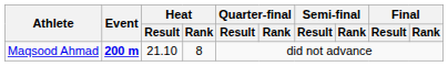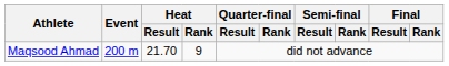 <table class=wikitable style=font-size:90%;text-align:center>
 <tr>
 <th rowspan=2>Athlete</th>
 <th rowspan=2>Event</th>
 <th colspan=2>Heat</th>
 <th colspan=2>Quarter-final</th>
 <th colspan=2>Semi-final</th>
 <th colspan=2>Final</th>
 </tr>
 <tr style=font-size:95%>
 <th>Result</th>
 <th>Rank</th>
 <th>Result</th>
 <th>Rank</th>
 <th>Result</th>
 <th>Rank</th>
 <th>Result</th>
 <th>Rank</th>
 </tr>
 <tr>
 <td align=left><a href='#'>Maqsood Ahmad</a></td>
-<td align=left><strong><a href='#'>200 m</a></strong></td>
-<td>21.10</td>
-<td>8</td>
+<td align=left><a href='#'>200 m</a></td>
+<td>21.70</td>
+<td>9</td>
 <td colspan=6>did not advance</td>
 </tr>
 </table>
